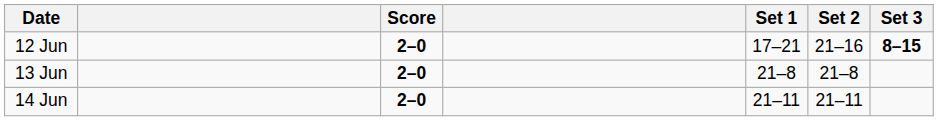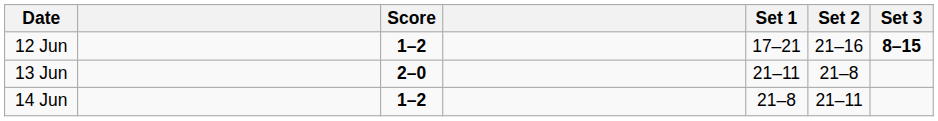 <table class="wikitable" style="text-align: center;">
 <tr>
 <th width="60">Date</th>
 <th align="right" width="270"></th>
 <th width="50">Score</th>
 <th align="left" width="270"></th>
 <th width="50">Set 1</th>
 <th width="50">Set 2</th>
 <th width="50">Set 3</th>
 </tr>
 <tr>
 <td>12 Jun</td>
 <td align=left></td>
-<td align=center><strong>2–0</strong></td>
+<td align=center><strong>1–2</strong></td>
 <td align=left><strong></strong></td>
 <td>17–21</td>
 <td>21–16</td>
 <td><strong>8–15</strong></td>
 </tr>
 <tr>
 <td>13 Jun</td>
 <td align=left><strong></strong></td>
 <td align=center><strong>2–0</strong></td>
 <td align=left></td>
-<td>21–8</td>
+<td>21–11</td>
 <td>21–8</td>
 <td></td>
 </tr>
 <tr>
 <td>14 Jun</td>
 <td align=left><strong></strong></td>
-<td align=center><strong>2–0</strong></td>
+<td align=center><strong>1–2</strong></td>
 <td align=left></td>
-<td>21–11</td>
+<td>21–8</td>
 <td>21–11</td>
 <td></td>
 </tr>
 </table>
